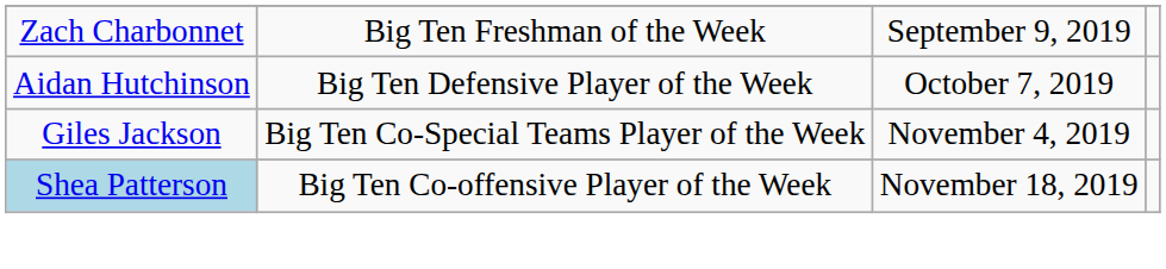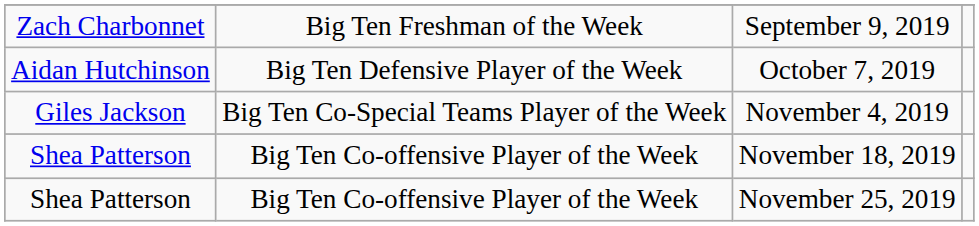 <table class="wikitable sortable sortable" style="text-align: center">
 <tr align=center>
 </tr>
 <tr>
 <td><a href='#'>Zach Charbonnet</a></td>
 <td>Big Ten Freshman of the Week</td>
 <td>September 9, 2019</td>
 <td></td>
 </tr>
 <tr>
 <td><a href='#'>Aidan Hutchinson</a></td>
 <td>Big Ten Defensive Player of the Week</td>
 <td>October 7, 2019</td>
 <td></td>
 </tr>
 <tr>
 <td><a href='#'>Giles Jackson</a></td>
 <td>Big Ten Co-Special Teams Player of the Week</td>
 <td>November 4, 2019</td>
 <td></td>
 </tr>
 <tr>
-<td style="background: lightblue;"><a href='#'>Shea Patterson</a></td>
+<td><a href='#'>Shea Patterson</a></td>
 <td>Big Ten Co-offensive Player of the Week</td>
 <td>November 18, 2019</td>
 <td></td>
 </tr>
+<tr>
+<td>Shea Patterson</td>
+<td>Big Ten Co-offensive Player of the Week</td>
+<td>November 25, 2019</td>
+<td></td>
+</tr>
 </table>
